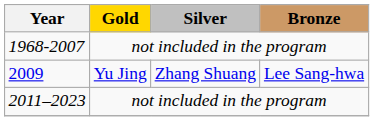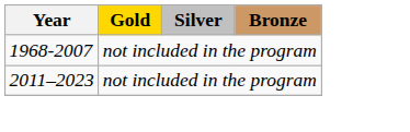 <table class="wikitable">
 <tr>
 <th>Year</th>
 <td align=center bgcolor=gold><strong>Gold</strong></td>
 <td align=center bgcolor=silver><strong>Silver</strong></td>
 <td align=center bgcolor=cc9966><strong>Bronze</strong></td>
 </tr>
 <tr>
 <td><em>1968-2007</em></td>
 <td colspan=3 align=center><em>not included in the program</em></td>
 </tr>
 <tr>
-<td><a href='#'>2009</a></td>
-<td> <a href='#'>Yu Jing</a></td>
-<td> <a href='#'>Zhang Shuang</a></td>
-<td> <a href='#'>Lee Sang-hwa</a></td>
-</tr>
-<tr>
 <td><em>2011–2023</em></td>
 <td colspan=3 align=center><em>not included in the program</em></td>
 </tr>
 <tr>
 </tr>
 </table>
